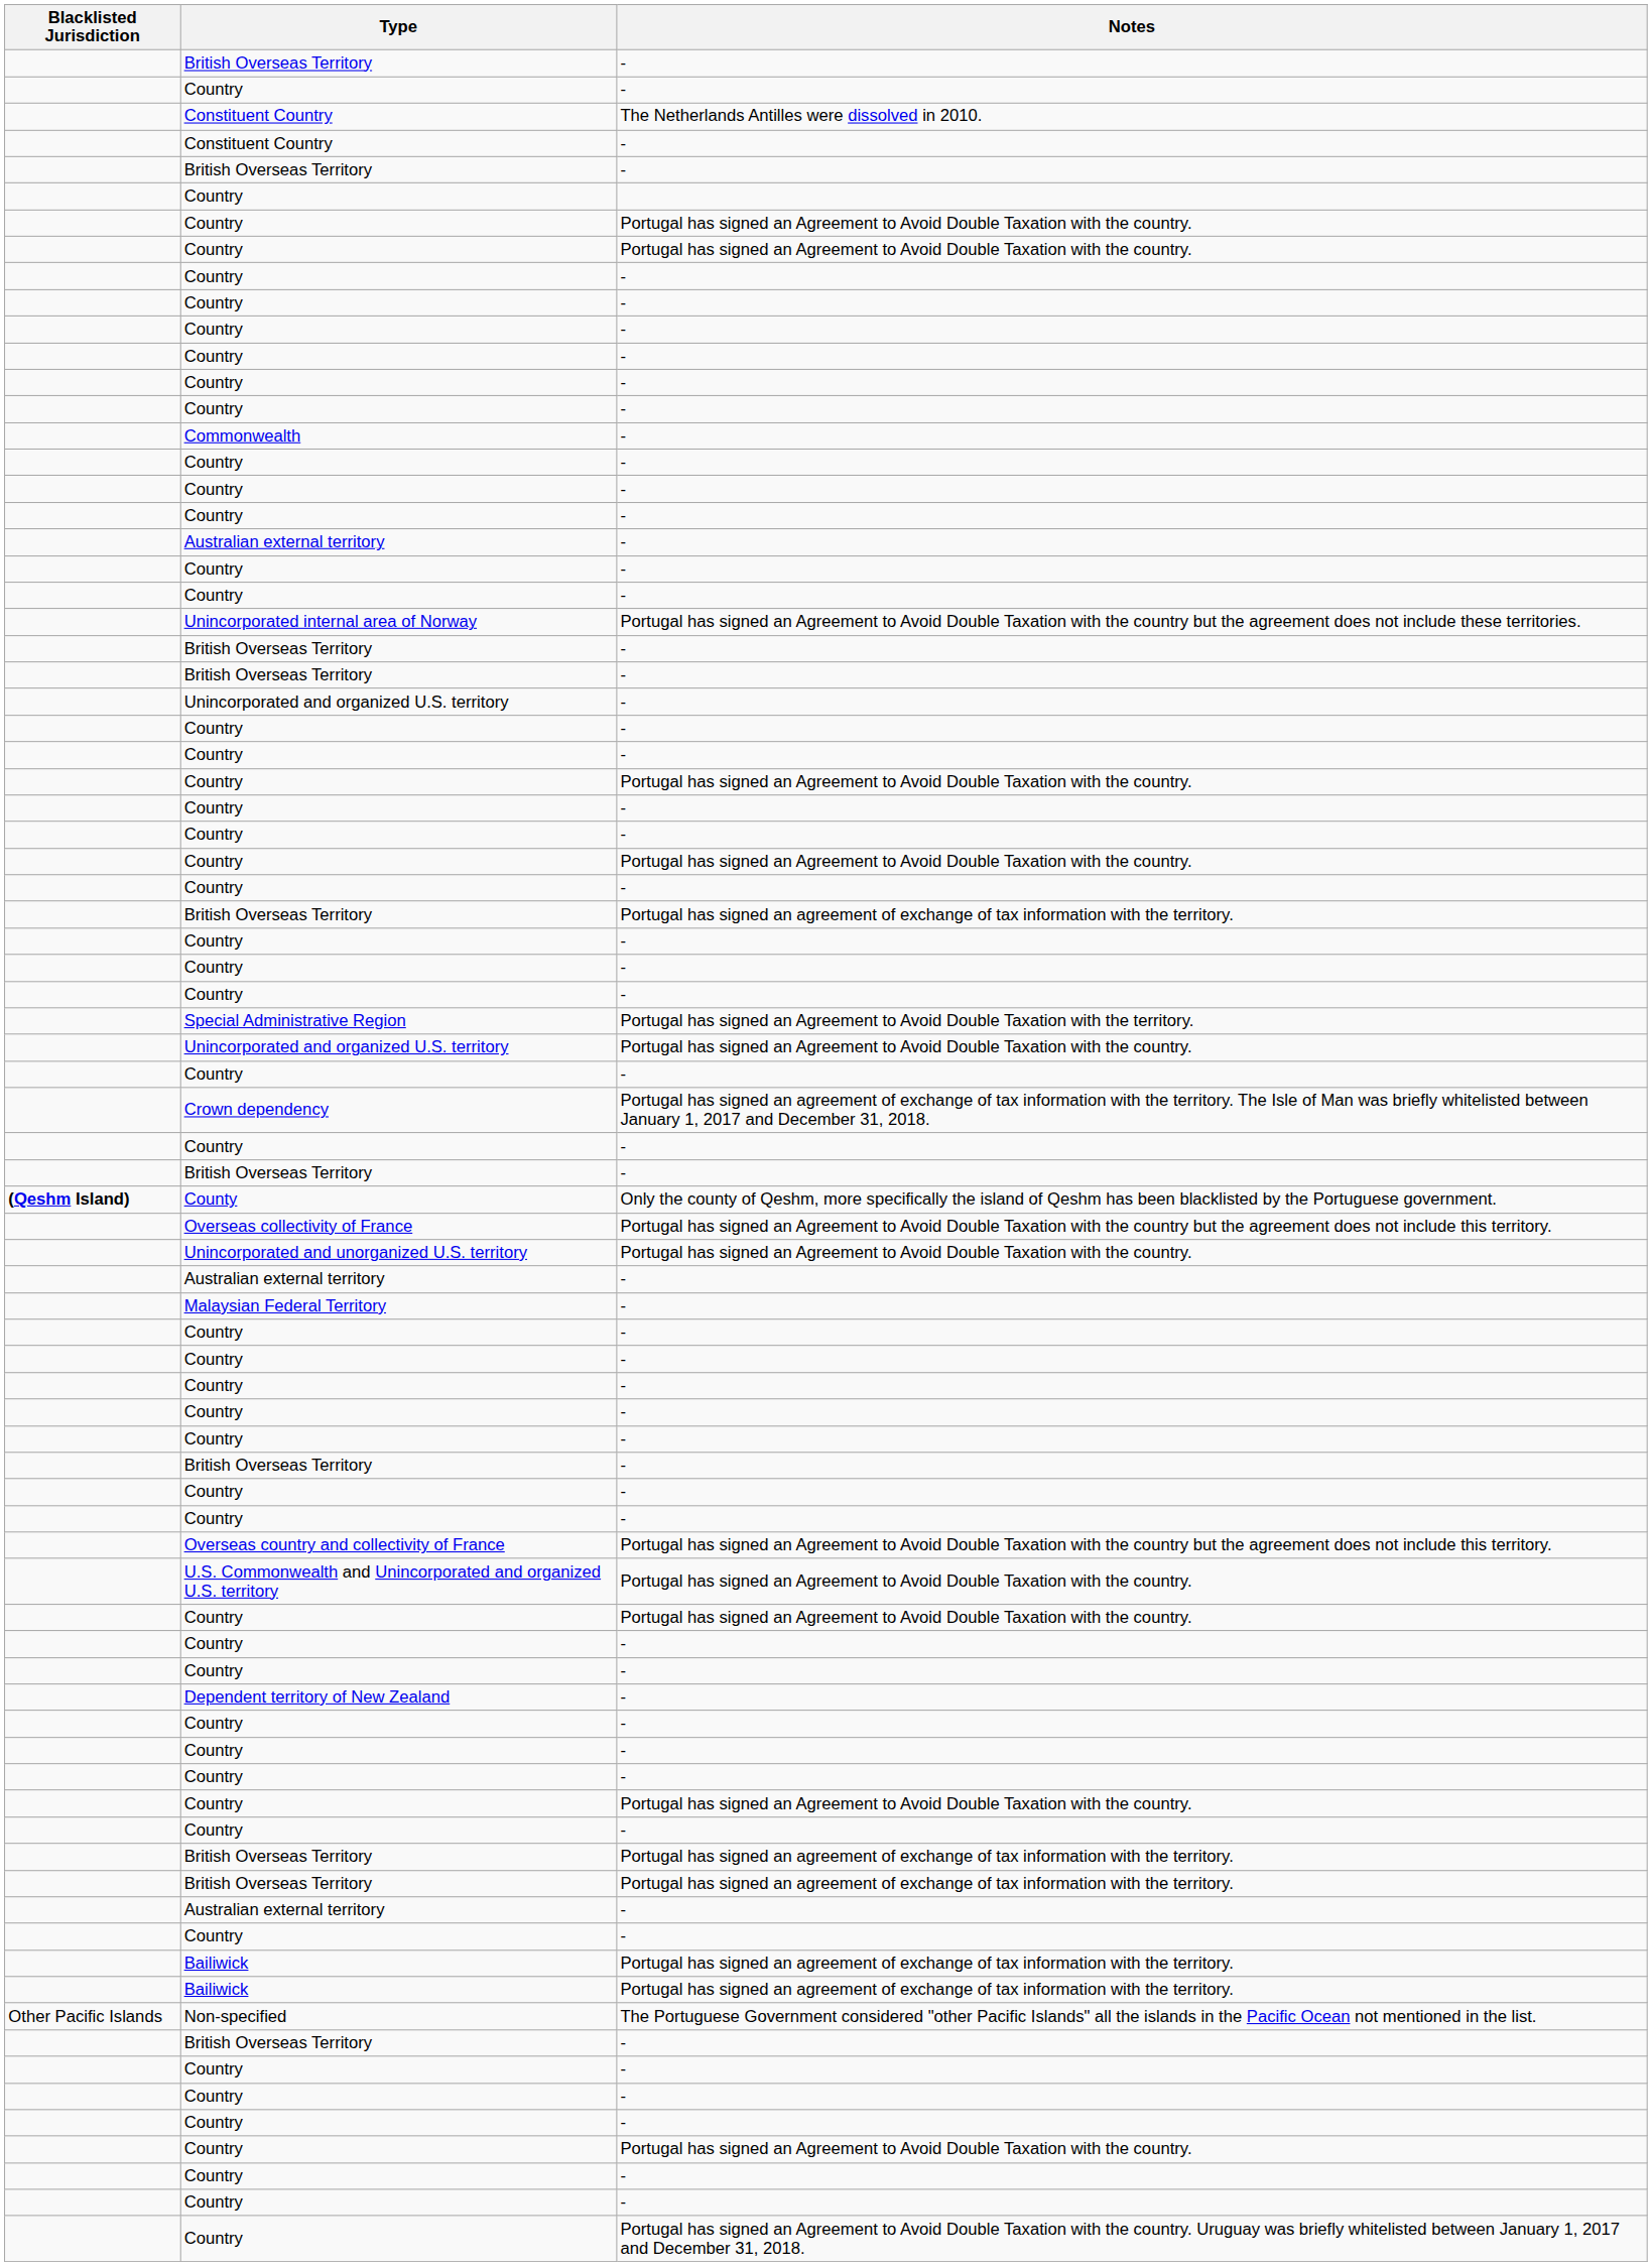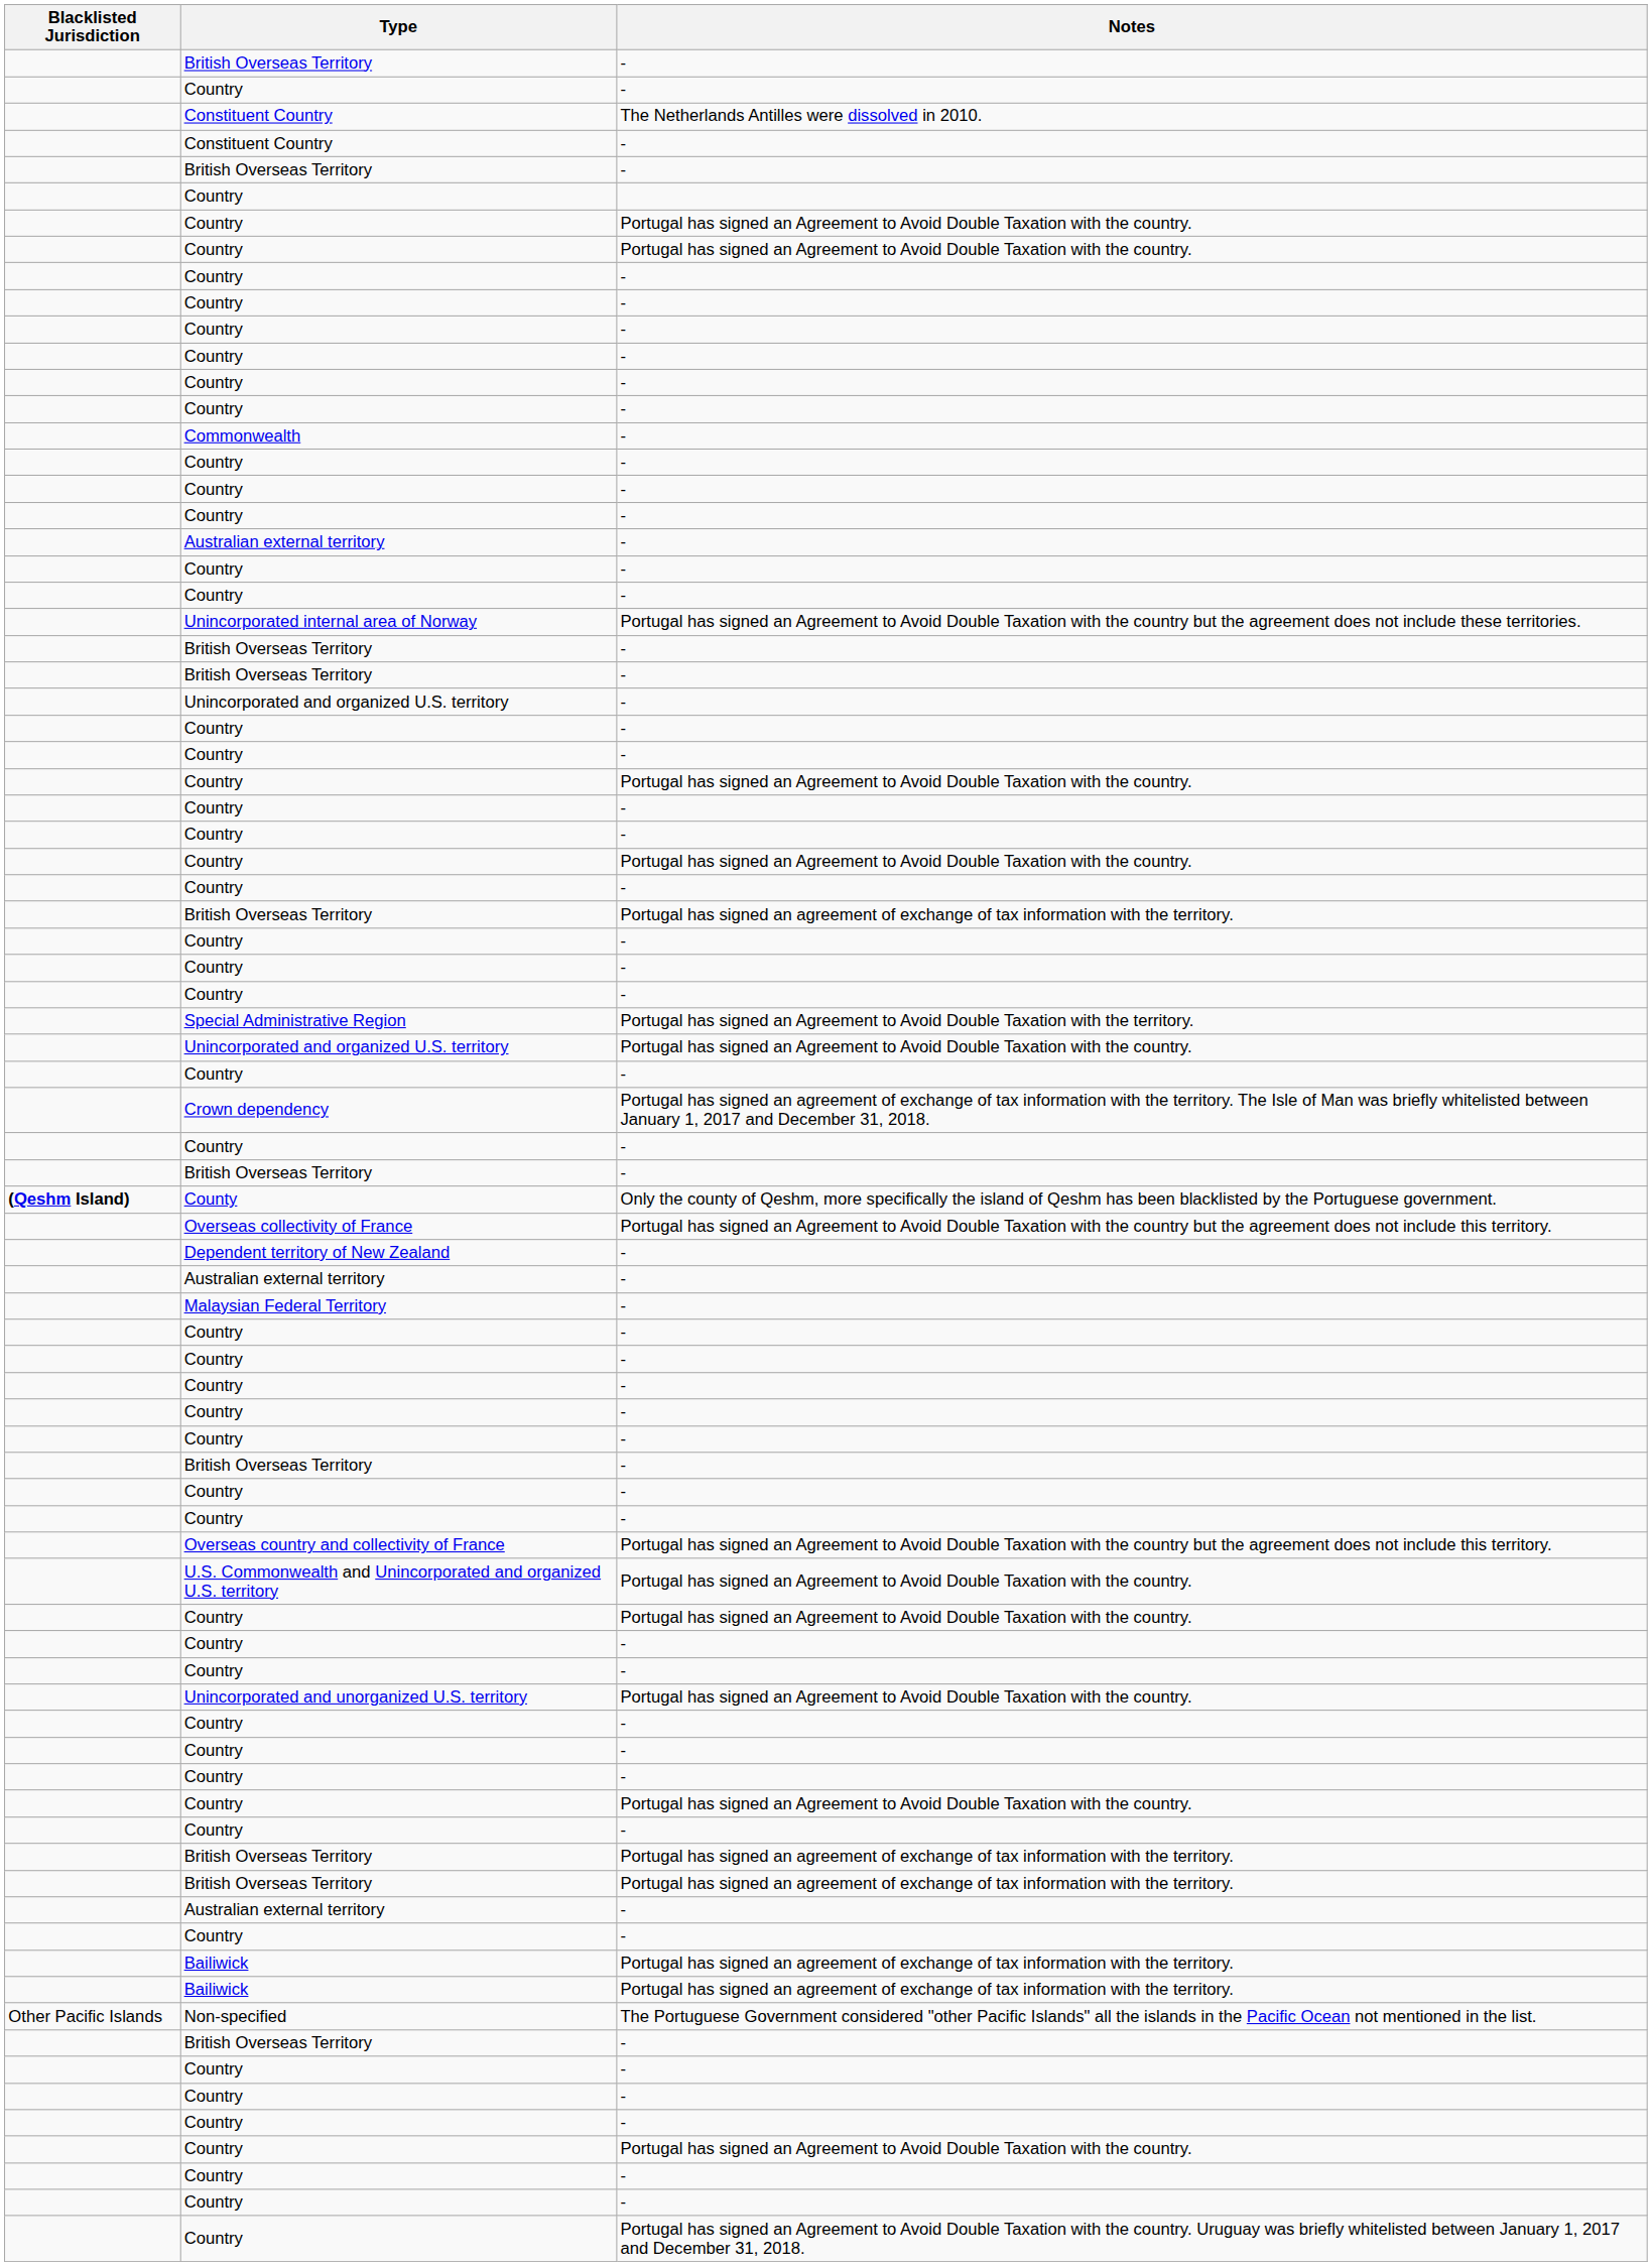 <table class="wikitable sortable">
 <tr>
 <th>Blacklisted Jurisdiction</th>
 <th>Type</th>
 <th>Notes</th>
 </tr>
 <tr>
 <td></td>
 <td><a href='#'>British Overseas Territory</a></td>
 <td>-</td>
 </tr>
 <tr>
 <td></td>
 <td>Country</td>
 <td>-</td>
 </tr>
 <tr>
 <td></td>
 <td><a href='#'>Constituent Country</a></td>
 <td>The Netherlands Antilles were <a href='#'>dissolved</a> in 2010.</td>
 </tr>
 <tr>
 <td></td>
 <td>Constituent Country</td>
 <td>-</td>
 </tr>
 <tr>
 <td></td>
 <td>British Overseas Territory</td>
 <td>-</td>
 </tr>
 <tr>
 <td></td>
 <td>Country</td>
 <td></td>
 </tr>
 <tr>
 <td></td>
 <td>Country</td>
 <td>Portugal has signed an Agreement to Avoid Double Taxation with the country.</td>
 </tr>
 <tr>
 <td></td>
 <td>Country</td>
 <td>Portugal has signed an Agreement to Avoid Double Taxation with the country.</td>
 </tr>
 <tr>
 <td></td>
 <td>Country</td>
 <td>-</td>
 </tr>
 <tr>
 <td></td>
 <td>Country</td>
 <td>-</td>
 </tr>
 <tr>
 <td></td>
 <td>Country</td>
 <td>-</td>
 </tr>
 <tr>
 <td></td>
 <td>Country</td>
 <td>-</td>
 </tr>
 <tr>
 <td></td>
 <td>Country</td>
 <td>-</td>
 </tr>
 <tr>
 <td></td>
 <td>Country</td>
 <td>-</td>
 </tr>
 <tr>
 <td></td>
 <td><a href='#'>Commonwealth</a></td>
 <td>-</td>
 </tr>
 <tr>
 <td></td>
 <td>Country</td>
 <td>-</td>
 </tr>
 <tr>
 <td></td>
 <td>Country</td>
 <td>-</td>
 </tr>
 <tr>
 <td></td>
 <td>Country</td>
 <td>-</td>
 </tr>
 <tr>
 <td></td>
 <td><a href='#'>Australian external territory</a></td>
 <td>-</td>
 </tr>
 <tr>
 <td></td>
 <td>Country</td>
 <td>-</td>
 </tr>
 <tr>
 <td></td>
 <td>Country</td>
 <td>-</td>
 </tr>
 <tr>
 <td></td>
 <td><a href='#'>Unincorporated internal area of Norway</a></td>
 <td>Portugal has signed an Agreement to Avoid Double Taxation with the country but the agreement does not include these territories.</td>
 </tr>
 <tr>
 <td></td>
 <td>British Overseas Territory</td>
 <td>-</td>
 </tr>
 <tr>
 <td></td>
 <td>British Overseas Territory</td>
 <td>-</td>
 </tr>
 <tr>
 <td></td>
 <td>Unincorporated and organized U.S. territory</td>
 <td>-</td>
 </tr>
 <tr>
 <td></td>
 <td>Country</td>
 <td>-</td>
 </tr>
 <tr>
 <td></td>
 <td>Country</td>
 <td>-</td>
 </tr>
 <tr>
 <td></td>
 <td>Country</td>
 <td>Portugal has signed an Agreement to Avoid Double Taxation with the country.</td>
 </tr>
 <tr>
 <td></td>
 <td>Country</td>
 <td>-</td>
 </tr>
 <tr>
 <td></td>
 <td>Country</td>
 <td>-</td>
 </tr>
 <tr>
 <td></td>
 <td>Country</td>
 <td>Portugal has signed an Agreement to Avoid Double Taxation with the country.</td>
 </tr>
 <tr>
 <td></td>
 <td>Country</td>
 <td>-</td>
 </tr>
 <tr>
 <td></td>
 <td>British Overseas Territory</td>
 <td>Portugal has signed an agreement of exchange of tax information with the territory.</td>
 </tr>
 <tr>
 <td></td>
 <td>Country</td>
 <td>-</td>
 </tr>
 <tr>
 <td></td>
 <td>Country</td>
 <td>-</td>
 </tr>
 <tr>
 <td></td>
 <td>Country</td>
 <td>-</td>
 </tr>
 <tr>
 <td></td>
 <td><a href='#'>Special Administrative Region</a></td>
 <td>Portugal has signed an Agreement to Avoid Double Taxation with the territory.</td>
 </tr>
 <tr>
 <td></td>
 <td><a href='#'>Unincorporated and organized U.S. territory</a></td>
 <td>Portugal has signed an Agreement to Avoid Double Taxation with the country.</td>
 </tr>
 <tr>
 <td></td>
 <td>Country</td>
 <td>-</td>
 </tr>
 <tr>
 <td></td>
 <td><a href='#'>Crown dependency</a></td>
 <td>Portugal has signed an agreement of exchange of tax information with the territory. The Isle of Man was briefly whitelisted between January 1, 2017 and December 31, 2018.</td>
 </tr>
 <tr>
 <td></td>
 <td>Country</td>
 <td>-</td>
 </tr>
 <tr>
 <td></td>
 <td>British Overseas Territory</td>
 <td>-</td>
 </tr>
 <tr>
 <td><strong> (<a href='#'>Qeshm</a> Island)</strong></td>
 <td><a href='#'>County</a></td>
 <td>Only the county of Qeshm, more specifically the island of Qeshm has been blacklisted by the Portuguese government.</td>
 </tr>
 <tr>
 <td></td>
 <td><a href='#'>Overseas collectivity of France</a></td>
 <td>Portugal has signed an Agreement to Avoid Double Taxation with the country but the agreement does not include this territory.</td>
 </tr>
 <tr>
 <td></td>
-<td><a href='#'>Unincorporated and unorganized U.S. territory</a></td>
-<td>Portugal has signed an Agreement to Avoid Double Taxation with the country.</td>
+<td><a href='#'>Dependent territory of New Zealand</a></td>
+<td>-</td>
 </tr>
 <tr>
 <td></td>
 <td>Australian external territory</td>
 <td>-</td>
 </tr>
 <tr>
 <td></td>
 <td><a href='#'>Malaysian Federal Territory</a></td>
 <td>-</td>
 </tr>
 <tr>
 <td></td>
 <td>Country</td>
 <td>-</td>
 </tr>
 <tr>
 <td></td>
 <td>Country</td>
 <td>-</td>
 </tr>
 <tr>
 <td></td>
 <td>Country</td>
 <td>-</td>
 </tr>
 <tr>
 <td></td>
 <td>Country</td>
 <td>-</td>
 </tr>
 <tr>
 <td></td>
 <td>Country</td>
 <td>-</td>
 </tr>
 <tr>
 <td></td>
 <td>British Overseas Territory</td>
 <td>-</td>
 </tr>
 <tr>
 <td></td>
 <td>Country</td>
 <td>-</td>
 </tr>
 <tr>
 <td></td>
 <td>Country</td>
 <td>-</td>
 </tr>
 <tr>
 <td></td>
 <td><a href='#'>Overseas country and collectivity of France</a></td>
 <td>Portugal has signed an Agreement to Avoid Double Taxation with the country but the agreement does not include this territory.</td>
 </tr>
 <tr>
 <td></td>
 <td><a href='#'>U.S. Commonwealth</a> and <a href='#'>Unincorporated and organized U.S. territory</a></td>
 <td>Portugal has signed an Agreement to Avoid Double Taxation with the country.</td>
 </tr>
 <tr>
 <td></td>
 <td>Country</td>
 <td>Portugal has signed an Agreement to Avoid Double Taxation with the country.</td>
 </tr>
 <tr>
 <td></td>
 <td>Country</td>
 <td>-</td>
 </tr>
 <tr>
 <td></td>
 <td>Country</td>
 <td>-</td>
 </tr>
 <tr>
 <td></td>
-<td><a href='#'>Dependent territory of New Zealand</a></td>
-<td>-</td>
+<td><a href='#'>Unincorporated and unorganized U.S. territory</a></td>
+<td>Portugal has signed an Agreement to Avoid Double Taxation with the country.</td>
 </tr>
 <tr>
 <td></td>
 <td>Country</td>
 <td>-</td>
 </tr>
 <tr>
 <td></td>
 <td>Country</td>
 <td>-</td>
 </tr>
 <tr>
 <td></td>
 <td>Country</td>
 <td>-</td>
 </tr>
 <tr>
 <td></td>
 <td>Country</td>
 <td>Portugal has signed an Agreement to Avoid Double Taxation with the country.</td>
 </tr>
 <tr>
 <td></td>
 <td>Country</td>
 <td>-</td>
 </tr>
 <tr>
 <td></td>
 <td>British Overseas Territory</td>
 <td>Portugal has signed an agreement of exchange of tax information with the territory.</td>
 </tr>
 <tr>
 <td></td>
 <td>British Overseas Territory</td>
 <td>Portugal has signed an agreement of exchange of tax information with the territory.</td>
 </tr>
 <tr>
 <td></td>
 <td>Australian external territory</td>
 <td>-</td>
 </tr>
 <tr>
 <td></td>
 <td>Country</td>
 <td>-</td>
 </tr>
 <tr>
 <td></td>
 <td><a href='#'>Bailiwick</a></td>
 <td>Portugal has signed an agreement of exchange of tax information with the territory.</td>
 </tr>
 <tr>
 <td></td>
 <td><a href='#'>Bailiwick</a></td>
 <td>Portugal has signed an agreement of exchange of tax information with the territory.</td>
 </tr>
 <tr>
 <td>Other Pacific Islands</td>
 <td>Non-specified</td>
 <td>The Portuguese Government considered "other Pacific Islands" all the islands in the <a href='#'>Pacific Ocean</a> not mentioned in the list.</td>
 </tr>
 <tr>
 <td></td>
 <td>British Overseas Territory</td>
 <td>-</td>
 </tr>
 <tr>
 <td></td>
 <td>Country</td>
 <td>-</td>
 </tr>
 <tr>
 <td></td>
 <td>Country</td>
 <td>-</td>
 </tr>
 <tr>
 <td></td>
 <td>Country</td>
 <td>-</td>
 </tr>
 <tr>
 <td></td>
 <td>Country</td>
 <td>Portugal has signed an Agreement to Avoid Double Taxation with the country.</td>
 </tr>
 <tr>
 <td></td>
 <td>Country</td>
 <td>-</td>
 </tr>
 <tr>
 <td></td>
 <td>Country</td>
 <td>-</td>
 </tr>
 <tr>
 <td></td>
 <td>Country</td>
 <td>Portugal has signed an Agreement to Avoid Double Taxation with the country. Uruguay was briefly whitelisted between January 1, 2017 and December 31, 2018.</td>
 </tr>
 </table>
